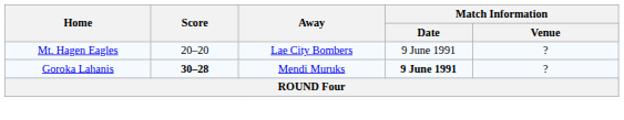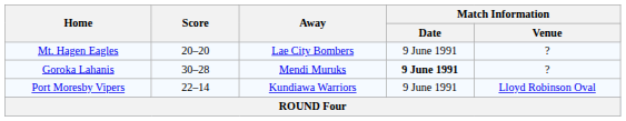 <table class="wikitable" width="50%" style="border-collapse:collapse; font-size:90%; text-align:center;">
 <tr>
 <th rowspan="2" width="10%">Home</th>
 <th rowspan="2" width="6%">Score</th>
 <th rowspan="2" width="10%">Away</th>
 <th colspan="2">Match Information</th>
 </tr>
 <tr bgcolor="#CCCCCC">
 <th width="6%">Date</th>
 <th width="10%">Venue</th>
 </tr>
 <tr bgcolor="#F5FAFF">
 <td><a href='#'>Mt. Hagen Eagles</a></td>
 <td>20–20</td>
 <td> <a href='#'>Lae City Bombers</a></td>
 <td>9 June 1991</td>
 <td>?</td>
 </tr>
 <tr bgcolor="#F5FAFF">
 <td><a href='#'>Goroka Lahanis</a></td>
-<td><strong>30–28</strong></td>
+<td>30–28</td>
 <td><a href='#'>Mendi Muruks</a></td>
 <td><strong>9 June 1991</strong></td>
 <td>?</td>
+</tr>
+<tr bgcolor="#F5FAFF">
+<td> <a href='#'>Port Moresby Vipers</a></td>
+<td>22–14</td>
+<td><a href='#'>Kundiawa Warriors</a></td>
+<td>9 June 1991</td>
+<td><a href='#'>Lloyd Robinson Oval</a></td>
 </tr>
 <tr bgcolor="#C1D8FF">
 <th colspan="5"><strong>ROUND Four</strong> </th>
 </tr>
 </table>
